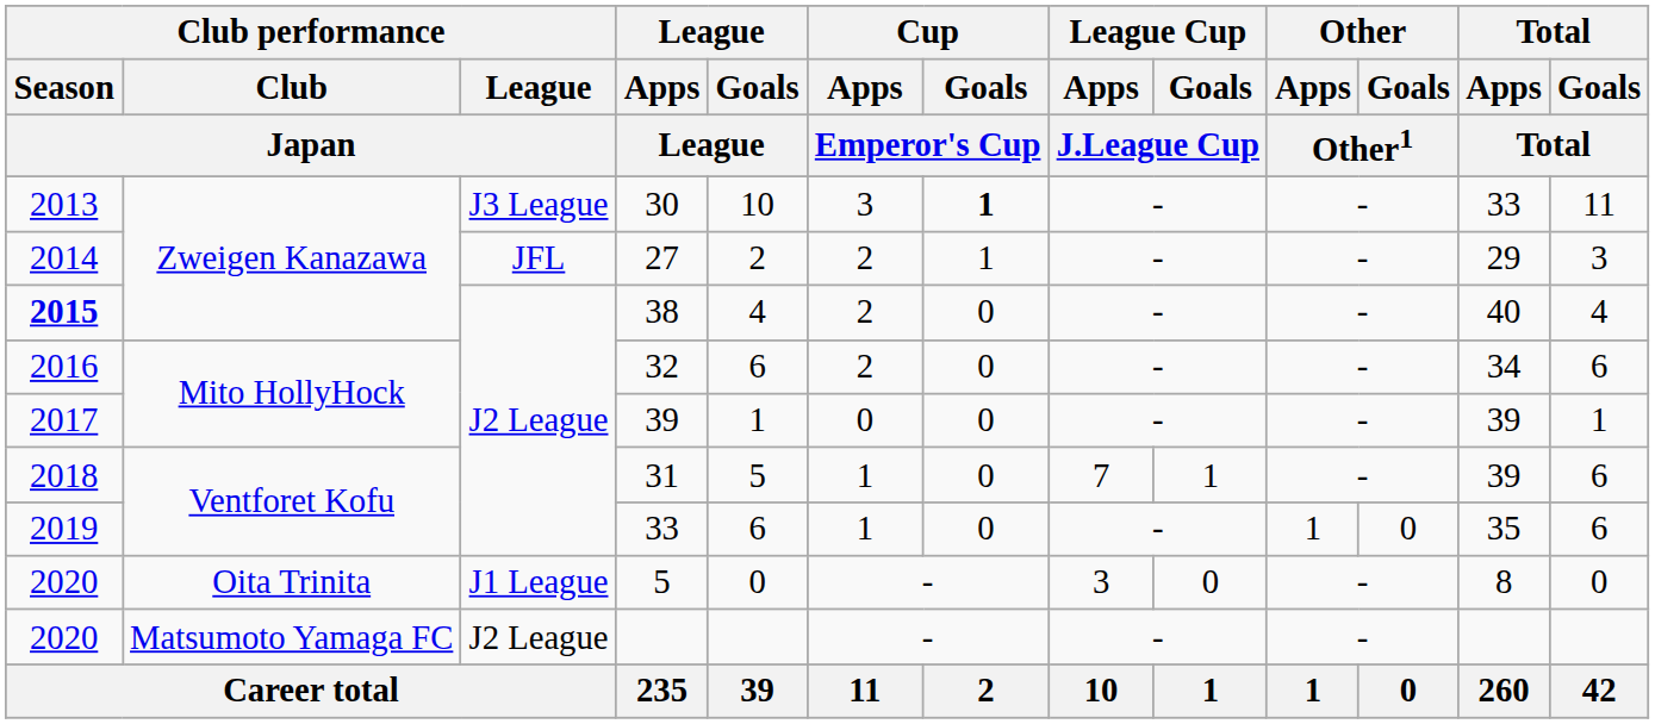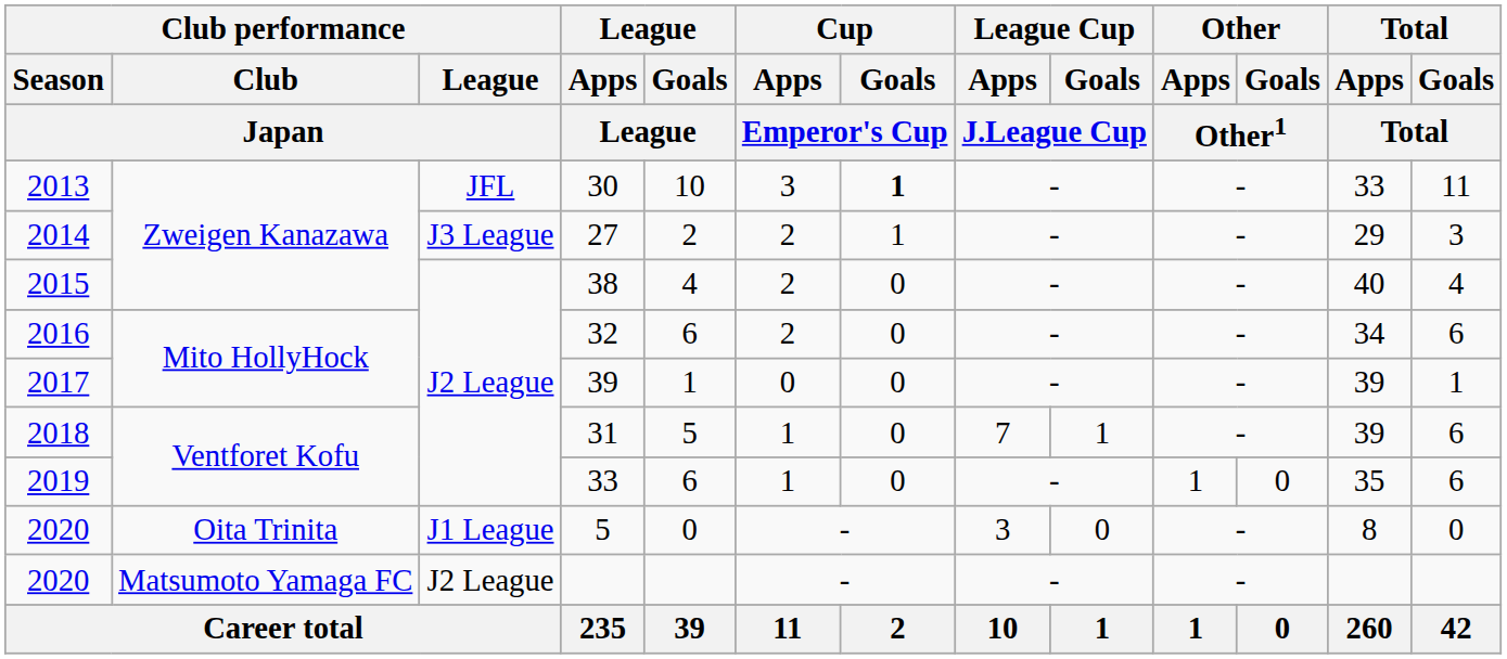 <table class="wikitable" style="text-align:center">
 <tr>
 <th colspan=3>Club performance</th>
 <th colspan=2>League</th>
 <th colspan=2>Cup</th>
 <th colspan=2>League Cup</th>
 <th colspan=2>Other</th>
 <th colspan=2>Total</th>
 </tr>
 <tr>
 <th>Season</th>
 <th>Club</th>
 <th>League</th>
 <th>Apps</th>
 <th>Goals</th>
 <th>Apps</th>
 <th>Goals</th>
 <th>Apps</th>
 <th>Goals</th>
 <th>Apps</th>
 <th>Goals</th>
 <th>Apps</th>
 <th>Goals</th>
 </tr>
 <tr>
 <th colspan=3>Japan</th>
 <th colspan=2>League</th>
 <th colspan=2><a href='#'>Emperor's Cup</a></th>
 <th colspan=2><a href='#'>J.League Cup</a></th>
 <th colspan=2>Other<sup>1</sup></th>
 <th colspan=2>Total</th>
 </tr>
 <tr>
 <td><a href='#'>2013</a></td>
 <td rowspan="3"><a href='#'>Zweigen Kanazawa</a></td>
-<td><a href='#'>J3 League</a></td>
+<td><a href='#'>JFL</a></td>
 <td>30</td>
 <td>10</td>
 <td>3</td>
 <td><strong>1</strong></td>
 <td colspan=2>-</td>
 <td colspan=2>-</td>
 <td>33</td>
 <td>11</td>
 </tr>
 <tr>
 <td><a href='#'>2014</a></td>
-<td><a href='#'>JFL</a></td>
+<td><a href='#'>J3 League</a></td>
 <td>27</td>
 <td>2</td>
 <td>2</td>
 <td>1</td>
 <td colspan=2>-</td>
 <td colspan=2>-</td>
 <td>29</td>
 <td>3</td>
 </tr>
 <tr>
-<td><strong><a href='#'>2015</a></strong></td>
+<td><a href='#'>2015</a></td>
 <td rowspan="5"><a href='#'>J2 League</a></td>
 <td>38</td>
 <td>4</td>
 <td>2</td>
 <td>0</td>
 <td colspan=2>-</td>
 <td colspan=2>-</td>
 <td>40</td>
 <td>4</td>
 </tr>
 <tr>
 <td><a href='#'>2016</a></td>
 <td rowspan="2"><a href='#'>Mito HollyHock</a></td>
 <td>32</td>
 <td>6</td>
 <td>2</td>
 <td>0</td>
 <td colspan=2>-</td>
 <td colspan=2>-</td>
 <td>34</td>
 <td>6</td>
 </tr>
 <tr>
 <td><a href='#'>2017</a></td>
 <td>39</td>
 <td>1</td>
 <td>0</td>
 <td>0</td>
 <td colspan=2>-</td>
 <td colspan=2>-</td>
 <td>39</td>
 <td>1</td>
 </tr>
 <tr>
 <td><a href='#'>2018</a></td>
 <td rowspan=2><a href='#'>Ventforet Kofu</a></td>
 <td>31</td>
 <td>5</td>
 <td>1</td>
 <td>0</td>
 <td>7</td>
 <td>1</td>
 <td colspan=2>-</td>
 <td>39</td>
 <td>6</td>
 </tr>
 <tr>
 <td><a href='#'>2019</a></td>
 <td>33</td>
 <td>6</td>
 <td>1</td>
 <td>0</td>
 <td colspan=2>-</td>
 <td>1</td>
 <td>0</td>
 <td>35</td>
 <td>6</td>
 </tr>
 <tr>
 <td><a href='#'>2020</a></td>
 <td><a href='#'>Oita Trinita</a></td>
 <td><a href='#'>J1 League</a></td>
 <td>5</td>
 <td>0</td>
 <td colspan=2>-</td>
 <td>3</td>
 <td>0</td>
 <td colspan=2>-</td>
 <td>8</td>
 <td>0</td>
 </tr>
 <tr>
 <td><a href='#'>2020</a></td>
 <td><a href='#'>Matsumoto Yamaga FC</a></td>
 <td>J2 League</td>
 <td></td>
 <td></td>
 <td colspan=2>-</td>
 <td colspan=2>-</td>
 <td colspan=2>-</td>
 <td></td>
 <td></td>
 </tr>
 <tr>
 <th colspan=3>Career total</th>
 <th>235</th>
 <th>39</th>
 <th>11</th>
 <th>2</th>
 <th>10</th>
 <th>1</th>
 <th>1</th>
 <th>0</th>
 <th>260</th>
 <th>42</th>
 </tr>
 </table>
